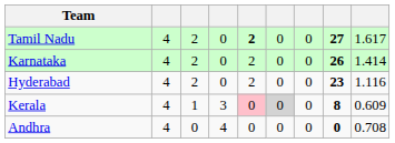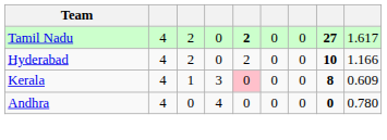 <table class="wikitable" style="text-align:center">
 <tr>
 <th style="width:160px">Team</th>
 <th style="width:25px"></th>
 <th style="width:25px"></th>
 <th style="width:25px"></th>
 <th style="width:25px"></th>
 <th style="width:25px"></th>
 <th style="width:25px"></th>
 <th style="width:25px"></th>
 <th style="width:25px;"></th>
 </tr>
 <tr style="background:#cfc;">
 <td style="text-align:left"><a href='#'>Tamil Nadu</a></td>
 <td>4</td>
 <td>2</td>
 <td>0</td>
 <td><strong>2</strong></td>
 <td>0</td>
 <td>0</td>
 <td><strong>27</strong></td>
 <td>1.617</td>
 </tr>
-<tr style="background:#cfc;">
-<td style="text-align:left"><a href='#'>Karnataka</a></td>
-<td>4</td>
-<td>2</td>
-<td>0</td>
-<td>2</td>
-<td>0</td>
-<td>0</td>
-<td><strong>26</strong></td>
-<td>1.414</td>
-</tr>
 <tr>
 <td style="text-align:left"><a href='#'>Hyderabad</a></td>
 <td>4</td>
 <td>2</td>
 <td>0</td>
 <td>2</td>
 <td>0</td>
 <td>0</td>
-<td><strong>23</strong></td>
-<td>1.116</td>
+<td><strong>10</strong></td>
+<td>1.166</td>
 </tr>
 <tr>
 <td style="text-align:left"><a href='#'>Kerala</a></td>
 <td>4</td>
 <td>1</td>
 <td>3</td>
 <td style="background: pink;">0</td>
-<td style="background: lightgrey;">0</td>
+<td>0</td>
 <td>0</td>
 <td><strong>8</strong></td>
 <td>0.609</td>
 </tr>
 <tr>
 <td style="text-align:left"><a href='#'>Andhra</a></td>
 <td>4</td>
 <td>0</td>
 <td>4</td>
 <td>0</td>
 <td>0</td>
 <td>0</td>
 <td><strong>0</strong></td>
-<td>0.708</td>
+<td>0.780</td>
 </tr>
 </table>
